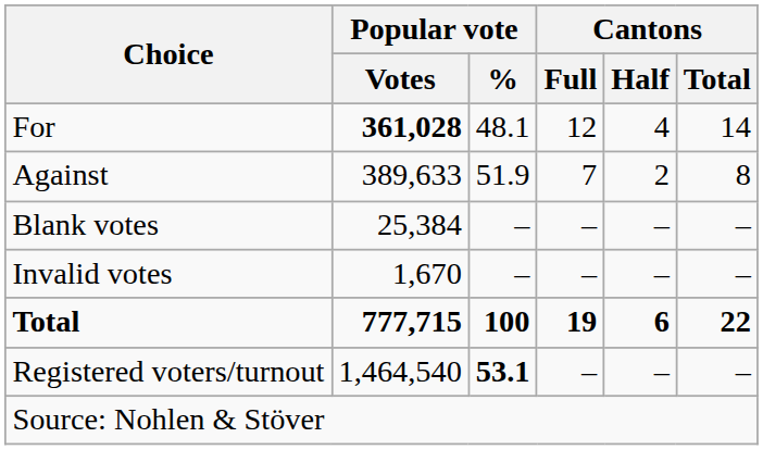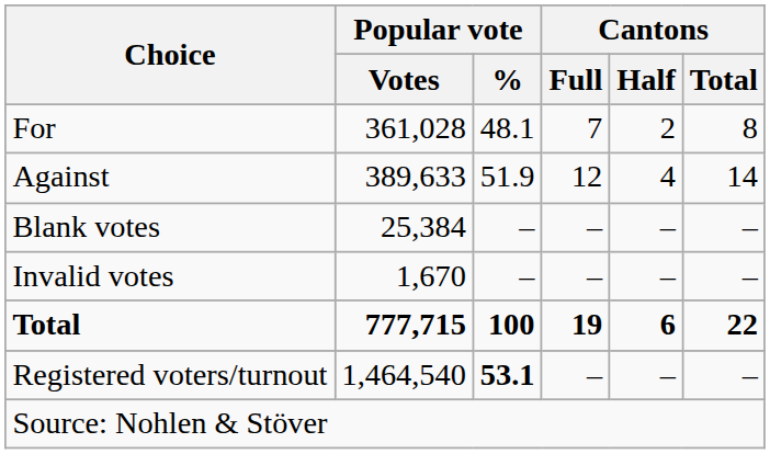 <table class=wikitable style=text-align:right>
 <tr>
 <th rowspan=2>Choice</th>
 <th colspan=2>Popular vote</th>
 <th colspan=3>Cantons</th>
 </tr>
 <tr>
 <th>Votes</th>
 <th>%</th>
 <th>Full</th>
 <th>Half</th>
 <th>Total</th>
 </tr>
 <tr>
 <td align=left>For</td>
-<td><strong>361,028</strong></td>
+<td>361,028</td>
 <td>48.1</td>
-<td>12</td>
-<td>4</td>
-<td>14</td>
+<td>7</td>
+<td>2</td>
+<td>8</td>
 </tr>
 <tr>
 <td align=left>Against</td>
 <td>389,633</td>
 <td>51.9</td>
-<td>7</td>
-<td>2</td>
-<td>8</td>
+<td>12</td>
+<td>4</td>
+<td>14</td>
 </tr>
 <tr>
 <td align=left>Blank votes</td>
 <td>25,384</td>
 <td>–</td>
 <td>–</td>
 <td>–</td>
 <td>–</td>
 </tr>
 <tr>
 <td align=left>Invalid votes</td>
 <td>1,670</td>
 <td>–</td>
 <td>–</td>
 <td>–</td>
 <td>–</td>
 </tr>
 <tr>
 <td align=left><strong>Total</strong></td>
 <td><strong>777,715</strong></td>
 <td><strong>100</strong></td>
 <td><strong>19</strong></td>
 <td><strong>6</strong></td>
 <td><strong>22</strong></td>
 </tr>
 <tr>
 <td align=left>Registered voters/turnout</td>
 <td>1,464,540</td>
 <td><strong>53.1</strong></td>
 <td>–</td>
 <td>–</td>
 <td>–</td>
 </tr>
 <tr>
 <td align=left colspan=6>Source: Nohlen & Stöver</td>
 </tr>
 </table>
